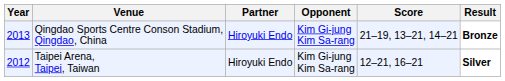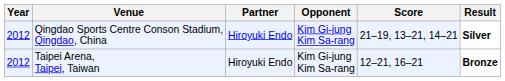 <table class="sortable wikitable" style="font-size: 90%;">
 <tr>
 <th>Year</th>
 <th>Venue</th>
 <th>Partner</th>
 <th>Opponent</th>
 <th>Score</th>
 <th>Result</th>
 </tr>
 <tr style="background:#ECF2FF">
-<td align="center"><a href='#'>2013</a></td>
+<td align="center"><a href='#'>2012</a></td>
 <td align="left">Qingdao Sports Centre Conson Stadium,<br><a href='#'>Qingdao</a>, China</td>
 <td align="left"> <a href='#'>Hiroyuki Endo</a></td>
 <td align="left"> <a href='#'>Kim Gi-jung</a><br> <a href='#'>Kim Sa-rang</a></td>
 <td align="left">21–19, 13–21, 14–21</td>
-<td style="text-align:left; background:white"> <strong>Bronze</strong></td>
+<td style="text-align:left; background:white"> <strong>Silver</strong></td>
 </tr>
 <tr style="background:#ECF2FF">
 <td align="center"><a href='#'>2012</a></td>
 <td align="left">Taipei Arena,<br><a href='#'>Taipei</a>, Taiwan</td>
 <td align="left"> Hiroyuki Endo</td>
 <td align="left"> Kim Gi-jung<br> Kim Sa-rang</td>
 <td align="left">12–21, 16–21</td>
-<td style="text-align:left; background:white"> <strong>Silver</strong></td>
+<td style="text-align:left; background:white"> <strong>Bronze</strong></td>
 </tr>
 </table>
